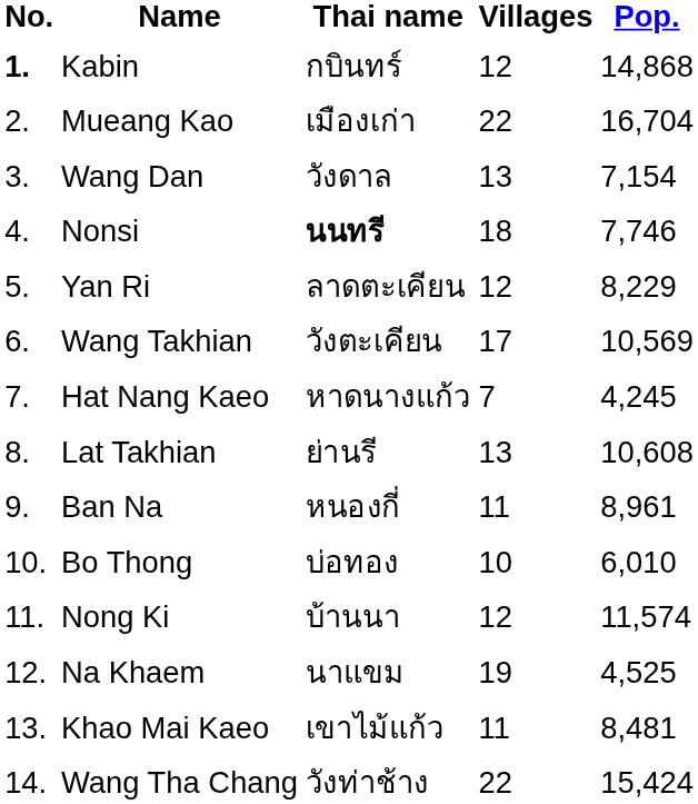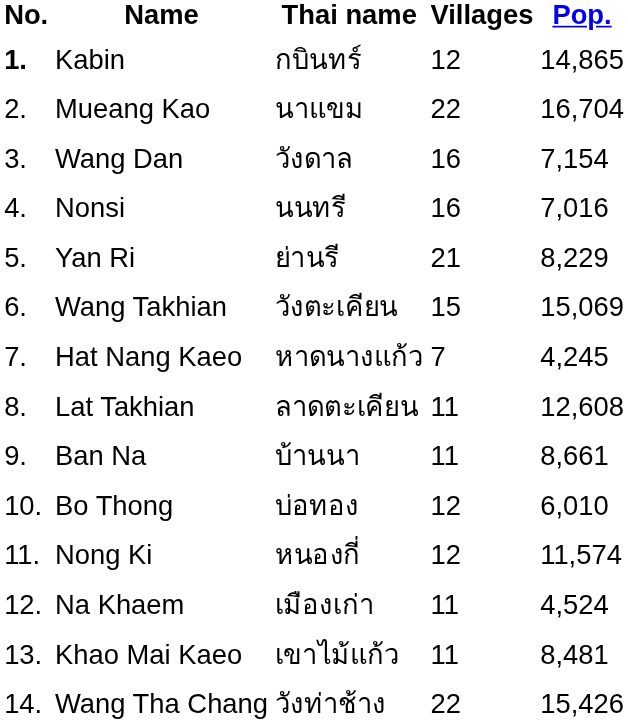 <table>
 <tr>
 <th>No.</th>
 <th>Name</th>
 <th>Thai name</th>
 <th>Villages</th>
 <th><a href='#'>Pop.</a></th>
 </tr>
 <tr>
 <td><strong>1.</strong></td>
 <td>Kabin</td>
 <td>กบินทร์</td>
 <td>12</td>
-<td>14,868</td>
+<td>14,865</td>
 <td></td>
 </tr>
 <tr>
 <td>2.</td>
 <td>Mueang Kao</td>
-<td>เมืองเก่า</td>
+<td>นาแขม</td>
 <td>22</td>
 <td>16,704</td>
 <td></td>
 </tr>
 <tr>
 <td>3.</td>
 <td>Wang Dan</td>
 <td>วังดาล</td>
-<td>13</td>
+<td>16</td>
 <td>7,154</td>
 <td></td>
 </tr>
 <tr>
 <td>4.</td>
 <td>Nonsi</td>
-<td><strong>นนทรี</strong></td>
-<td>18</td>
-<td>7,746</td>
+<td>นนทรี</td>
+<td>16</td>
+<td>7,016</td>
 <td></td>
 </tr>
 <tr>
 <td>5.</td>
 <td>Yan Ri</td>
-<td>ลาดตะเคียน</td>
-<td>12</td>
+<td>ย่านรี</td>
+<td>21</td>
 <td>8,229</td>
 <td></td>
 </tr>
 <tr>
 <td>6.</td>
 <td>Wang Takhian</td>
 <td>วังตะเคียน</td>
-<td>17</td>
-<td>10,569</td>
+<td>15</td>
+<td>15,069</td>
 <td></td>
 </tr>
 <tr>
 <td>7.</td>
 <td>Hat Nang Kaeo</td>
 <td>หาดนางแก้ว</td>
 <td>7</td>
 <td>4,245</td>
 <td></td>
 </tr>
 <tr>
 <td>8.</td>
 <td>Lat Takhian</td>
-<td>ย่านรี</td>
-<td>13</td>
-<td>10,608</td>
+<td>ลาดตะเคียน</td>
+<td>11</td>
+<td>12,608</td>
 <td></td>
 </tr>
 <tr>
 <td>9.</td>
 <td>Ban Na</td>
-<td>หนองกี่</td>
+<td>บ้านนา</td>
 <td>11</td>
-<td>8,961</td>
+<td>8,661</td>
 <td></td>
 </tr>
 <tr>
 <td>10.</td>
 <td>Bo Thong</td>
 <td>บ่อทอง</td>
-<td>10</td>
+<td>12</td>
 <td>6,010</td>
 <td></td>
 </tr>
 <tr>
 <td>11.</td>
 <td>Nong Ki</td>
-<td>บ้านนา</td>
+<td>หนองกี่</td>
 <td>12</td>
 <td>11,574</td>
 <td></td>
 </tr>
 <tr>
 <td>12.</td>
 <td>Na Khaem</td>
-<td>นาแขม</td>
-<td>19</td>
-<td>4,525</td>
+<td>เมืองเก่า</td>
+<td>11</td>
+<td>4,524</td>
 <td></td>
 </tr>
 <tr>
 <td>13.</td>
 <td>Khao Mai Kaeo</td>
 <td>เขาไม้แก้ว</td>
 <td>11</td>
 <td>8,481</td>
 <td></td>
 </tr>
 <tr>
 <td>14.</td>
 <td>Wang Tha Chang</td>
 <td>วังท่าช้าง</td>
 <td>22</td>
-<td>15,424</td>
+<td>15,426</td>
 <td></td>
 </tr>
 </table>
